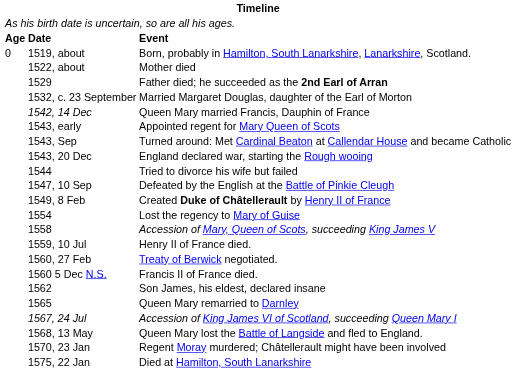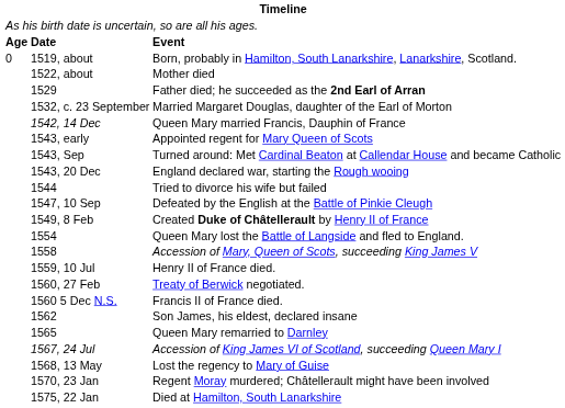 <table>
 <tr>
 <th colspan=3>Timeline</th>
 </tr>
 <tr>
 <td colspan=3><em>As his birth date is uncertain, so are all his ages.</em></td>
 </tr>
 <tr>
 <th align="left">Age</th>
 <th align="left">Date</th>
 <th align="left">Event</th>
 </tr>
 <tr>
 <td>0</td>
 <td>1519, about</td>
 <td>Born, probably in <a href='#'>Hamilton, South Lanarkshire</a>, <a href='#'>Lanarkshire</a>, Scotland.</td>
 </tr>
 <tr>
 <td></td>
 <td>1522, about</td>
 <td>Mother died</td>
 </tr>
 <tr>
 <td></td>
 <td>1529</td>
 <td>Father died; he succeeded as the <strong>2nd Earl of Arran</strong></td>
 </tr>
 <tr>
 <td></td>
 <td>1532, c. 23 September</td>
 <td>Married Margaret Douglas, daughter of the Earl of Morton</td>
 </tr>
 <tr>
 <td></td>
 <td><em>1542, 14 Dec</em></td>
 <td>Queen Mary married Francis, Dauphin of France</td>
 </tr>
 <tr>
 <td></td>
 <td>1543, early</td>
 <td>Appointed regent for <a href='#'>Mary Queen of Scots</a></td>
 </tr>
 <tr>
 <td></td>
 <td>1543, Sep</td>
 <td>Turned around: Met <a href='#'>Cardinal Beaton</a> at <a href='#'>Callendar House</a> and became Catholic</td>
 </tr>
 <tr>
 <td></td>
 <td>1543, 20 Dec</td>
 <td>England declared war, starting the <a href='#'>Rough wooing</a></td>
 </tr>
 <tr>
 <td></td>
 <td>1544</td>
 <td>Tried to divorce his wife but failed</td>
 </tr>
 <tr>
 <td></td>
 <td>1547, 10 Sep</td>
 <td>Defeated by the English at the <a href='#'>Battle of Pinkie Cleugh</a></td>
 </tr>
 <tr>
 <td></td>
 <td>1549, 8 Feb</td>
 <td>Created <strong>Duke of Châtellerault</strong> by <a href='#'>Henry II of France</a></td>
 </tr>
 <tr>
 <td></td>
 <td>1554</td>
-<td>Lost the regency to <a href='#'>Mary of Guise</a></td>
+<td>Queen Mary lost the <a href='#'>Battle of Langside</a> and fled to England.</td>
 </tr>
 <tr>
 <td></td>
 <td>1558</td>
 <td><em>Accession of <a href='#'>Mary, Queen of Scots</a>, succeeding <a href='#'>King James V</a></em></td>
 </tr>
 <tr>
 <td></td>
 <td>1559, 10 Jul</td>
 <td>Henry II of France died.</td>
 </tr>
 <tr>
 <td></td>
 <td>1560, 27 Feb</td>
 <td><a href='#'>Treaty of Berwick</a> negotiated.</td>
 </tr>
 <tr>
 <td></td>
 <td>1560 5 Dec <a href='#'>N.S.</a></td>
 <td>Francis II of France died.</td>
 </tr>
 <tr>
 <td></td>
 <td>1562</td>
 <td>Son James, his eldest, declared insane</td>
 </tr>
 <tr>
 <td></td>
 <td>1565</td>
 <td>Queen Mary remarried to <a href='#'>Darnley</a></td>
 </tr>
 <tr>
 <td></td>
 <td><em>1567, 24 Jul</em></td>
 <td><em>Accession of <a href='#'>King James VI of Scotland</a>, succeeding <a href='#'>Queen Mary I</a></em></td>
 </tr>
 <tr>
 <td></td>
 <td>1568, 13 May</td>
-<td>Queen Mary lost the <a href='#'>Battle of Langside</a> and fled to England.</td>
+<td>Lost the regency to <a href='#'>Mary of Guise</a></td>
 </tr>
 <tr>
 <td></td>
 <td>1570, 23 Jan</td>
 <td>Regent <a href='#'>Moray</a> murdered; Châtellerault might have been involved</td>
 </tr>
 <tr>
 <td></td>
 <td>1575, 22 Jan</td>
 <td>Died at <a href='#'>Hamilton, South Lanarkshire</a></td>
 </tr>
 </table>
